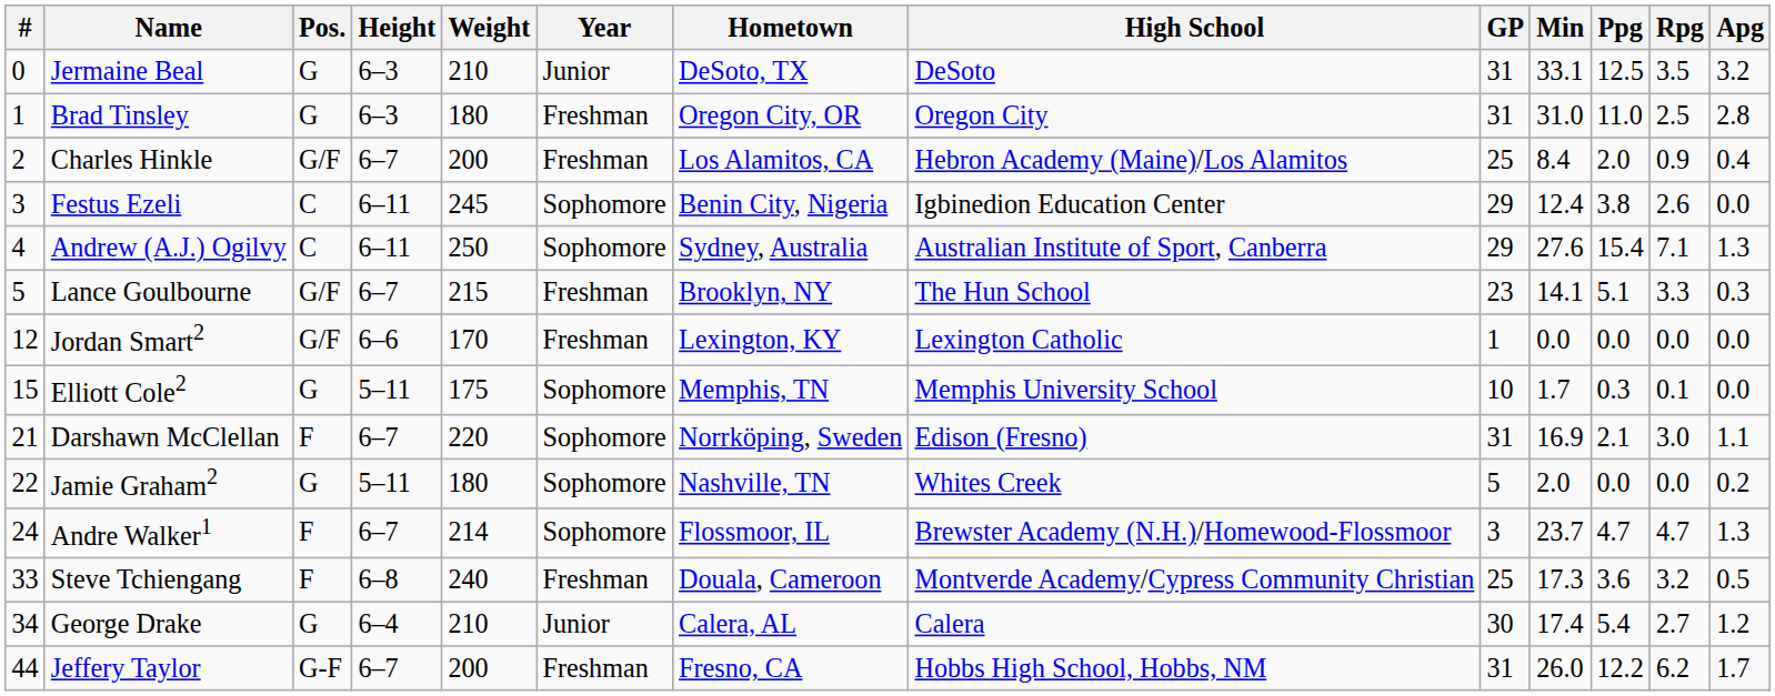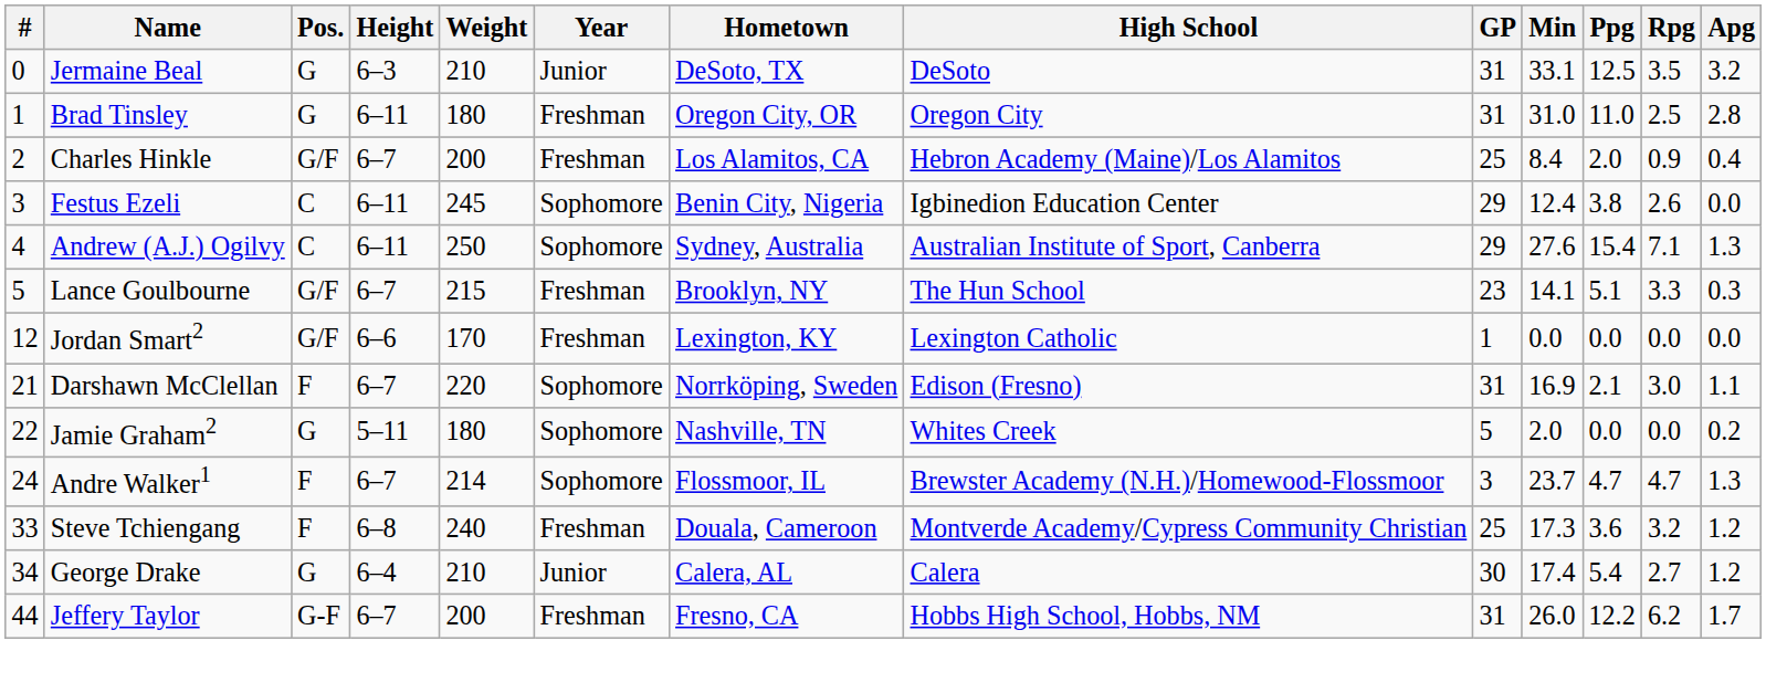 <table class="wikitable" style="font-size: 95%;">
 <tr>
 <th>#</th>
 <th>Name</th>
 <th>Pos.</th>
 <th>Height</th>
 <th>Weight</th>
 <th>Year</th>
 <th>Hometown</th>
 <th>High School</th>
 <th>GP</th>
 <th>Min</th>
 <th>Ppg</th>
 <th>Rpg</th>
 <th>Apg</th>
 </tr>
 <tr>
 <td>0</td>
 <td><a href='#'>Jermaine Beal</a></td>
 <td>G</td>
 <td>6–3</td>
 <td>210</td>
 <td>Junior</td>
 <td><a href='#'>DeSoto, TX</a></td>
 <td><a href='#'>DeSoto</a></td>
 <td>31</td>
 <td>33.1</td>
 <td>12.5</td>
 <td>3.5</td>
 <td>3.2</td>
 </tr>
 <tr>
 <td>1</td>
 <td><a href='#'>Brad Tinsley</a></td>
 <td>G</td>
-<td>6–3</td>
+<td>6–11</td>
 <td>180</td>
 <td>Freshman</td>
 <td><a href='#'>Oregon City, OR</a></td>
 <td><a href='#'>Oregon City</a></td>
 <td>31</td>
 <td>31.0</td>
 <td>11.0</td>
 <td>2.5</td>
 <td>2.8</td>
 </tr>
 <tr>
 <td>2</td>
 <td>Charles Hinkle</td>
 <td>G/F</td>
 <td>6–7</td>
 <td>200</td>
 <td>Freshman</td>
 <td><a href='#'>Los Alamitos, CA</a></td>
 <td><a href='#'>Hebron Academy (Maine)</a>/<a href='#'>Los Alamitos</a></td>
 <td>25</td>
 <td>8.4</td>
 <td>2.0</td>
 <td>0.9</td>
 <td>0.4</td>
 </tr>
 <tr>
 <td>3</td>
 <td><a href='#'>Festus Ezeli</a></td>
 <td>C</td>
 <td>6–11</td>
 <td>245</td>
 <td>Sophomore</td>
 <td><a href='#'>Benin City</a>, <a href='#'>Nigeria</a></td>
 <td>Igbinedion Education Center</td>
 <td>29</td>
 <td>12.4</td>
 <td>3.8</td>
 <td>2.6</td>
 <td>0.0</td>
 </tr>
 <tr>
 <td>4</td>
 <td><a href='#'>Andrew (A.J.) Ogilvy</a></td>
 <td>C</td>
 <td>6–11</td>
 <td>250</td>
 <td>Sophomore</td>
 <td><a href='#'>Sydney</a>, <a href='#'>Australia</a></td>
 <td><a href='#'>Australian Institute of Sport</a>, <a href='#'>Canberra</a></td>
 <td>29</td>
 <td>27.6</td>
 <td>15.4</td>
 <td>7.1</td>
 <td>1.3</td>
 </tr>
 <tr>
 <td>5</td>
 <td>Lance Goulbourne</td>
 <td>G/F</td>
 <td>6–7</td>
 <td>215</td>
 <td>Freshman</td>
 <td><a href='#'>Brooklyn, NY</a></td>
 <td><a href='#'>The Hun School</a></td>
 <td>23</td>
 <td>14.1</td>
 <td>5.1</td>
 <td>3.3</td>
 <td>0.3</td>
 </tr>
 <tr>
 <td>12</td>
 <td>Jordan Smart<sup>2</sup></td>
 <td>G/F</td>
 <td>6–6</td>
 <td>170</td>
 <td>Freshman</td>
 <td><a href='#'>Lexington, KY</a></td>
 <td><a href='#'>Lexington Catholic</a></td>
 <td>1</td>
 <td>0.0</td>
 <td>0.0</td>
 <td>0.0</td>
 <td>0.0</td>
 </tr>
 <tr>
-<td>15</td>
-<td>Elliott Cole<sup>2</sup></td>
-<td>G</td>
-<td>5–11</td>
-<td>175</td>
-<td>Sophomore</td>
-<td><a href='#'>Memphis, TN</a></td>
-<td><a href='#'>Memphis University School</a></td>
-<td>10</td>
-<td>1.7</td>
-<td>0.3</td>
-<td>0.1</td>
-<td>0.0</td>
-</tr>
-<tr>
 <td>21</td>
 <td>Darshawn McClellan</td>
 <td>F</td>
 <td>6–7</td>
 <td>220</td>
 <td>Sophomore</td>
 <td><a href='#'>Norrköping</a>, <a href='#'>Sweden</a></td>
 <td><a href='#'>Edison (Fresno)</a></td>
 <td>31</td>
 <td>16.9</td>
 <td>2.1</td>
 <td>3.0</td>
 <td>1.1</td>
 </tr>
 <tr>
 <td>22</td>
 <td>Jamie Graham<sup>2</sup></td>
 <td>G</td>
 <td>5–11</td>
 <td>180</td>
 <td>Sophomore</td>
 <td><a href='#'>Nashville, TN</a></td>
 <td><a href='#'>Whites Creek</a></td>
 <td>5</td>
 <td>2.0</td>
 <td>0.0</td>
 <td>0.0</td>
 <td>0.2</td>
 </tr>
 <tr>
 <td>24</td>
 <td>Andre Walker<sup>1</sup></td>
 <td>F</td>
 <td>6–7</td>
 <td>214</td>
 <td>Sophomore</td>
 <td><a href='#'>Flossmoor, IL</a></td>
 <td><a href='#'>Brewster Academy (N.H.)</a>/<a href='#'>Homewood-Flossmoor</a></td>
 <td>3</td>
 <td>23.7</td>
 <td>4.7</td>
 <td>4.7</td>
 <td>1.3</td>
 </tr>
 <tr>
 <td>33</td>
 <td>Steve Tchiengang</td>
 <td>F</td>
 <td>6–8</td>
 <td>240</td>
 <td>Freshman</td>
 <td><a href='#'>Douala</a>, <a href='#'>Cameroon</a></td>
 <td><a href='#'>Montverde Academy</a>/<a href='#'>Cypress Community Christian</a></td>
 <td>25</td>
 <td>17.3</td>
 <td>3.6</td>
 <td>3.2</td>
-<td>0.5</td>
+<td>1.2</td>
 </tr>
 <tr>
 <td>34</td>
 <td>George Drake</td>
 <td>G</td>
 <td>6–4</td>
 <td>210</td>
 <td>Junior</td>
 <td><a href='#'>Calera, AL</a></td>
 <td><a href='#'>Calera</a></td>
 <td>30</td>
 <td>17.4</td>
 <td>5.4</td>
 <td>2.7</td>
 <td>1.2</td>
 </tr>
 <tr>
 <td>44</td>
 <td><a href='#'>Jeffery Taylor</a></td>
 <td>G-F</td>
 <td>6–7</td>
 <td>200</td>
 <td>Freshman</td>
 <td><a href='#'>Fresno, CA</a></td>
 <td><a href='#'>Hobbs High School, Hobbs, NM</a></td>
 <td>31</td>
 <td>26.0</td>
 <td>12.2</td>
 <td>6.2</td>
 <td>1.7</td>
 </tr>
 </table>
